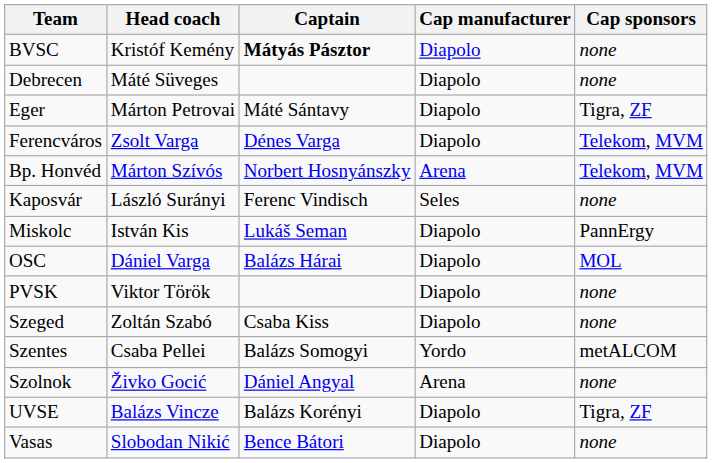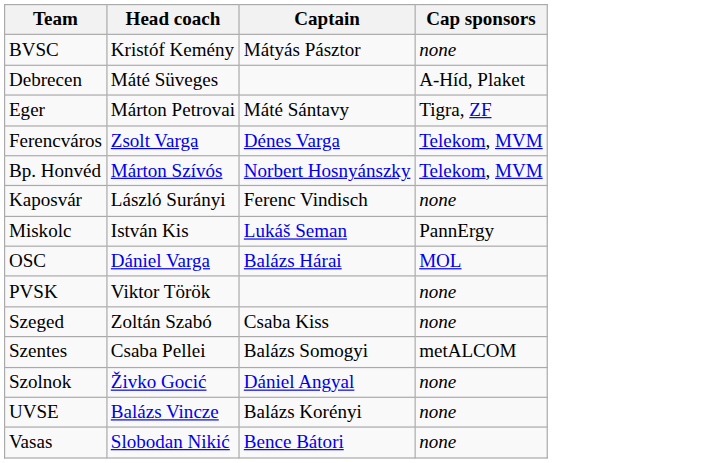 <table class="wikitable sortable">
 <tr>
 <th>Team</th>
 <th>Head coach</th>
 <th>Captain</th>
-<th>Cap manufacturer</th>
 <th>Cap sponsors</th>
 </tr>
 <tr>
 <td>BVSC</td>
 <td> Kristóf Kemény</td>
-<td><strong> Mátyás Pásztor</strong></td>
-<td><a href='#'>Diapolo</a></td>
+<td> Mátyás Pásztor</td>
 <td><em>none</em></td>
 </tr>
 <tr>
 <td>Debrecen</td>
 <td> Máté Süveges</td>
 <td></td>
-<td>Diapolo</td>
-<td><em>none</em></td>
+<td>A-Híd, Plaket</td>
 </tr>
 <tr>
 <td>Eger</td>
 <td> Márton Petrovai</td>
 <td> Máté Sántavy</td>
-<td>Diapolo</td>
 <td>Tigra, <a href='#'>ZF</a></td>
 </tr>
 <tr>
 <td>Ferencváros</td>
 <td> <a href='#'>Zsolt Varga</a></td>
 <td> <a href='#'>Dénes Varga</a></td>
-<td>Diapolo</td>
 <td><a href='#'>Telekom</a>, <a href='#'>MVM</a></td>
 </tr>
 <tr>
 <td>Bp. Honvéd</td>
 <td> <a href='#'>Márton Szívós</a></td>
 <td> <a href='#'>Norbert Hosnyánszky</a></td>
-<td><a href='#'>Arena</a></td>
 <td><a href='#'>Telekom</a>, <a href='#'>MVM</a></td>
 </tr>
 <tr>
 <td>Kaposvár</td>
 <td> László Surányi</td>
 <td> Ferenc Vindisch</td>
-<td>Seles</td>
 <td><em>none</em></td>
 </tr>
 <tr>
 <td>Miskolc</td>
 <td> István Kis</td>
 <td> <a href='#'>Lukáš Seman</a></td>
-<td>Diapolo</td>
 <td>PannErgy</td>
 </tr>
 <tr>
 <td>OSC</td>
 <td> <a href='#'>Dániel Varga</a></td>
 <td> <a href='#'>Balázs Hárai</a></td>
-<td>Diapolo</td>
 <td><a href='#'>MOL</a></td>
 </tr>
 <tr>
 <td>PVSK</td>
 <td> Viktor Török</td>
 <td></td>
-<td>Diapolo</td>
 <td><em>none</em></td>
 </tr>
 <tr>
 <td>Szeged</td>
 <td> Zoltán Szabó</td>
 <td> Csaba Kiss</td>
-<td>Diapolo</td>
 <td><em>none</em></td>
 </tr>
 <tr>
 <td>Szentes</td>
 <td> Csaba Pellei</td>
 <td> Balázs Somogyi</td>
-<td>Yordo</td>
 <td>metALCOM</td>
 </tr>
 <tr>
 <td>Szolnok</td>
 <td> <a href='#'>Živko Gocić</a></td>
 <td> <a href='#'>Dániel Angyal</a></td>
-<td>Arena</td>
 <td><em>none</em></td>
 </tr>
 <tr>
 <td>UVSE</td>
 <td> <a href='#'>Balázs Vincze</a></td>
 <td> Balázs Korényi</td>
-<td>Diapolo</td>
-<td>Tigra, <a href='#'>ZF</a></td>
+<td><em>none</em></td>
 </tr>
 <tr>
 <td>Vasas</td>
 <td> <a href='#'>Slobodan Nikić</a></td>
 <td> <a href='#'>Bence Bátori</a></td>
-<td>Diapolo</td>
 <td><em>none</em></td>
 </tr>
 </table>
